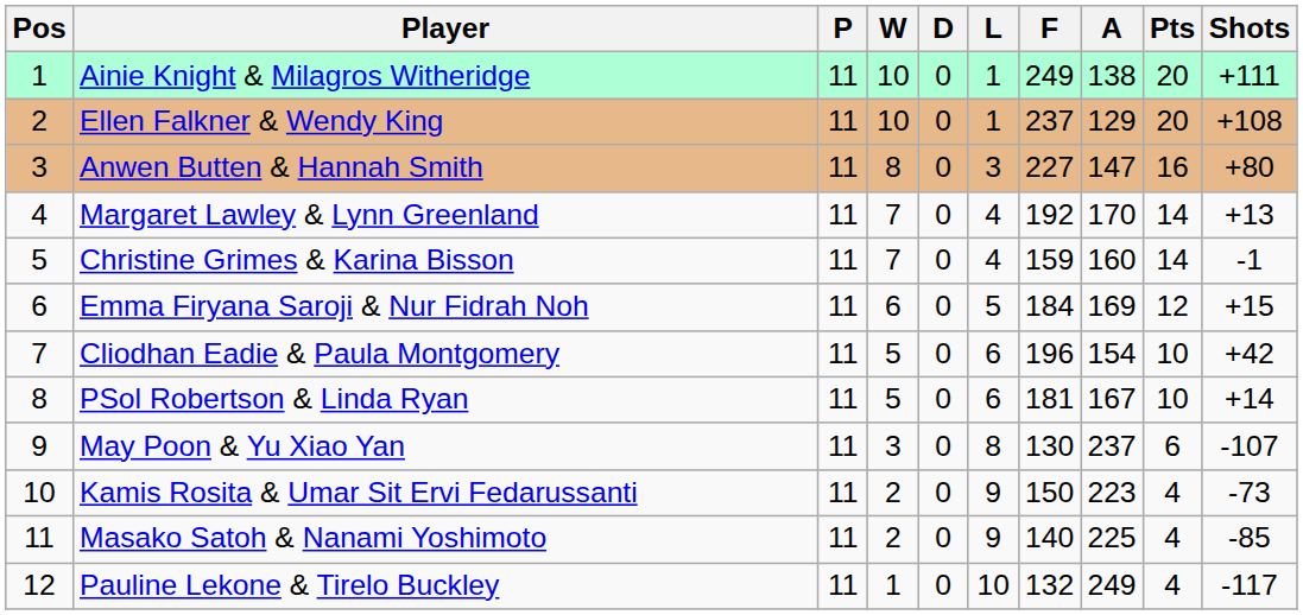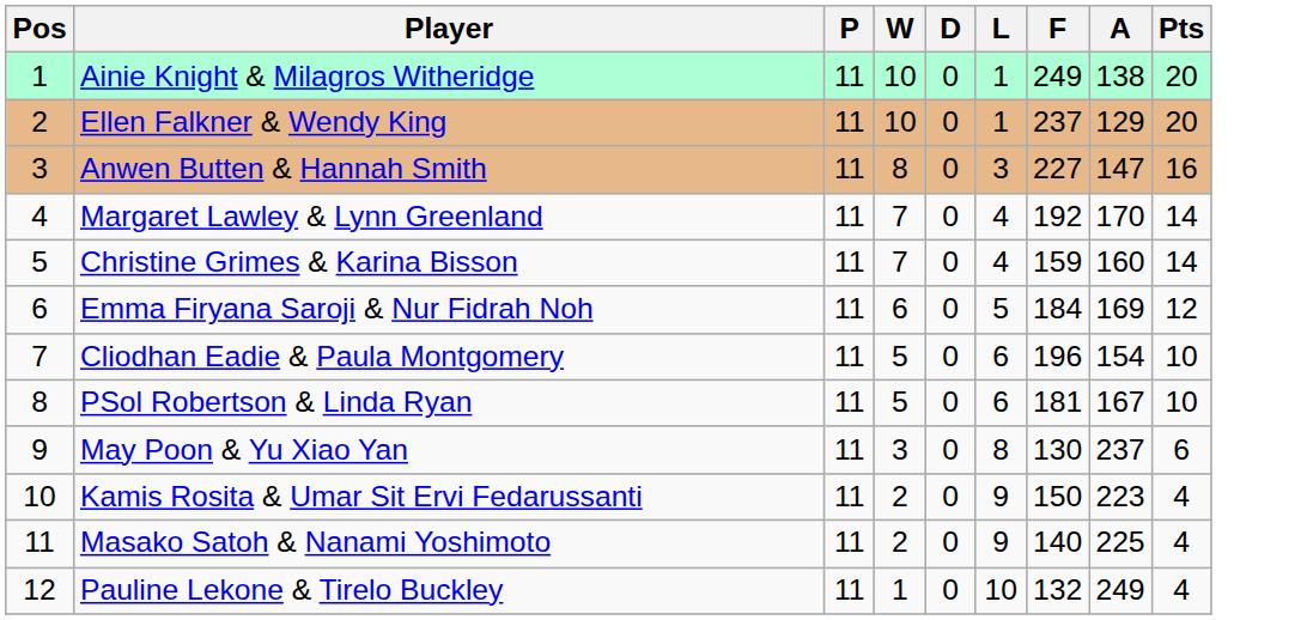 <table class="wikitable" style="font-size: 100%">
 <tr>
 <th width=20>Pos</th>
 <th width=400>Player</th>
 <th width=20>P</th>
 <th width=20>W</th>
 <th width=20>D</th>
 <th width=20>L</th>
 <th width=20>F</th>
 <th width=20>A</th>
 <th width=20>Pts</th>
-<th width=20>Shots</th>
 </tr>
 <tr align=center style="background: #ADFFD6;">
 <td>1</td>
 <td align="left"> <a href='#'>Ainie Knight</a> & <a href='#'>Milagros Witheridge</a></td>
 <td>11</td>
 <td>10</td>
 <td>0</td>
 <td>1</td>
 <td>249</td>
 <td>138</td>
 <td>20</td>
-<td>+111</td>
 </tr>
 <tr align=center style="background: #E6B88A;">
 <td>2</td>
 <td align="left"> <a href='#'>Ellen Falkner</a> & <a href='#'>Wendy King</a></td>
 <td>11</td>
 <td>10</td>
 <td>0</td>
 <td>1</td>
 <td>237</td>
 <td>129</td>
 <td>20</td>
-<td>+108</td>
 </tr>
 <tr align=center style="background: #E6B88A;">
 <td>3</td>
 <td align="left"> <a href='#'>Anwen Butten</a> & <a href='#'>Hannah Smith</a></td>
 <td>11</td>
 <td>8</td>
 <td>0</td>
 <td>3</td>
 <td>227</td>
 <td>147</td>
 <td>16</td>
-<td>+80</td>
 </tr>
 <tr align=center>
 <td>4</td>
 <td align="left"> <a href='#'>Margaret Lawley</a> & <a href='#'>Lynn Greenland</a></td>
 <td>11</td>
 <td>7</td>
 <td>0</td>
 <td>4</td>
 <td>192</td>
 <td>170</td>
 <td>14</td>
-<td>+13</td>
 </tr>
 <tr align=center>
 <td>5</td>
 <td align="left"> <a href='#'>Christine Grimes</a> & <a href='#'>Karina Bisson</a></td>
 <td>11</td>
 <td>7</td>
 <td>0</td>
 <td>4</td>
 <td>159</td>
 <td>160</td>
 <td>14</td>
-<td>-1</td>
 </tr>
 <tr align=center>
 <td>6</td>
 <td align="left"> <a href='#'>Emma Firyana Saroji</a> & <a href='#'>Nur Fidrah Noh</a></td>
 <td>11</td>
 <td>6</td>
 <td>0</td>
 <td>5</td>
 <td>184</td>
 <td>169</td>
 <td>12</td>
-<td>+15</td>
 </tr>
 <tr align=center>
 <td>7</td>
 <td align="left"> <a href='#'>Cliodhan Eadie</a> & <a href='#'>Paula Montgomery</a></td>
 <td>11</td>
 <td>5</td>
 <td>0</td>
 <td>6</td>
 <td>196</td>
 <td>154</td>
 <td>10</td>
-<td>+42</td>
 </tr>
 <tr align=center>
 <td>8</td>
 <td align="left"> <a href='#'>PSol Robertson</a> & <a href='#'>Linda Ryan</a></td>
 <td>11</td>
 <td>5</td>
 <td>0</td>
 <td>6</td>
 <td>181</td>
 <td>167</td>
 <td>10</td>
-<td>+14</td>
 </tr>
 <tr align=center>
 <td>9</td>
 <td align="left"> <a href='#'>May Poon</a> & <a href='#'>Yu Xiao Yan</a></td>
 <td>11</td>
 <td>3</td>
 <td>0</td>
 <td>8</td>
 <td>130</td>
 <td>237</td>
 <td>6</td>
-<td>-107</td>
 </tr>
 <tr align=center>
 <td>10</td>
 <td align="left"> <a href='#'>Kamis Rosita</a> & <a href='#'>Umar Sit Ervi Fedarussanti</a></td>
 <td>11</td>
 <td>2</td>
 <td>0</td>
 <td>9</td>
 <td>150</td>
 <td>223</td>
 <td>4</td>
-<td>-73</td>
 </tr>
 <tr align=center>
 <td>11</td>
 <td align="left"> <a href='#'>Masako Satoh</a> & <a href='#'>Nanami Yoshimoto</a></td>
 <td>11</td>
 <td>2</td>
 <td>0</td>
 <td>9</td>
 <td>140</td>
 <td>225</td>
 <td>4</td>
-<td>-85</td>
 </tr>
 <tr align=center>
 <td>12</td>
 <td align="left"> <a href='#'>Pauline Lekone</a> & <a href='#'>Tirelo Buckley</a></td>
 <td>11</td>
 <td>1</td>
 <td>0</td>
 <td>10</td>
 <td>132</td>
 <td>249</td>
 <td>4</td>
-<td>-117</td>
 </tr>
 </table>
